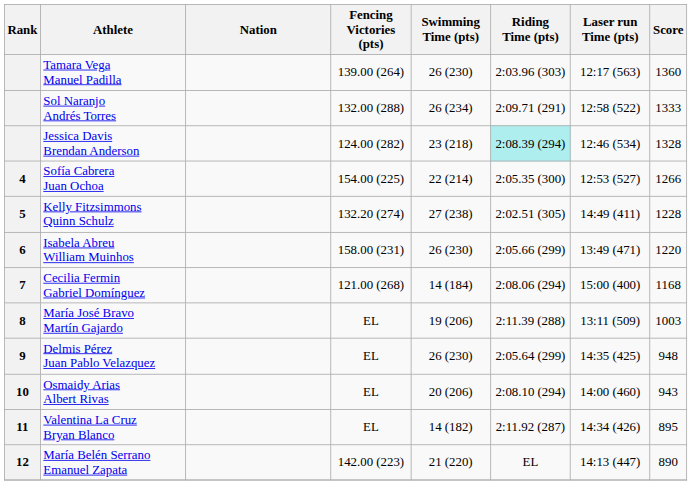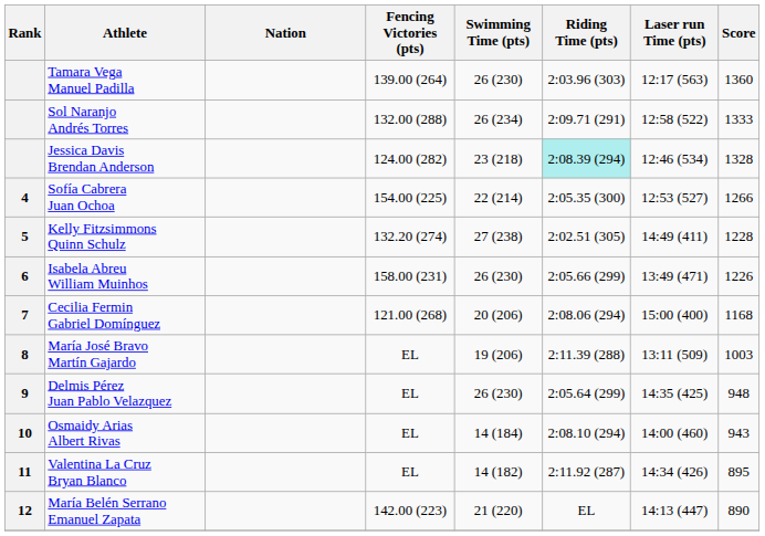 <table class="wikitable sortable" style="text-align:center; font-size:98%;">
 <tr>
 <th width=30>Rank</th>
 <th width=170>Athlete</th>
 <th width=170>Nation</th>
 <th width=90>Fencing <br>Victories (pts)</th>
 <th width=90>Swimming <br>Time (pts)</th>
 <th width=90>Riding <br>Time (pts)</th>
 <th width=90>Laser run<br>Time (pts)</th>
 <th>Score</th>
 </tr>
 <tr>
 <th></th>
 <td align=left><a href='#'>Tamara Vega</a><br><a href='#'>Manuel Padilla</a></td>
 <td align=left></td>
 <td>139.00 (264)</td>
 <td>26 (230)</td>
 <td>2:03.96 (303)</td>
 <td>12:17 (563)</td>
 <td>1360</td>
 </tr>
 <tr>
 <th></th>
 <td align=left><a href='#'>Sol Naranjo</a><br><a href='#'>Andrés Torres</a></td>
 <td align=left></td>
 <td>132.00 (288)</td>
 <td>26 (234)</td>
 <td>2:09.71 (291)</td>
 <td>12:58 (522)</td>
 <td>1333</td>
 </tr>
 <tr>
 <th></th>
 <td align=left><a href='#'>Jessica Davis</a><br><a href='#'>Brendan Anderson</a></td>
 <td align=left></td>
 <td>124.00 (282)</td>
 <td>23 (218)</td>
 <td style="background: paleturquoise;">2:08.39 (294)</td>
 <td>12:46 (534)</td>
 <td>1328</td>
 </tr>
 <tr>
 <th>4</th>
 <td align=left><a href='#'>Sofía Cabrera</a><br><a href='#'>Juan Ochoa</a></td>
 <td align=left></td>
 <td>154.00 (225)</td>
 <td>22 (214)</td>
 <td>2:05.35 (300)</td>
 <td>12:53 (527)</td>
 <td>1266</td>
 </tr>
 <tr>
 <th>5</th>
 <td align=left><a href='#'>Kelly Fitzsimmons</a><br><a href='#'>Quinn Schulz</a></td>
 <td align=left></td>
 <td>132.20 (274)</td>
 <td>27 (238)</td>
 <td>2:02.51 (305)</td>
 <td>14:49 (411)</td>
 <td>1228</td>
 </tr>
 <tr>
 <th>6</th>
 <td align=left><a href='#'>Isabela Abreu</a><br><a href='#'>William Muinhos</a></td>
 <td align=left></td>
 <td>158.00 (231)</td>
 <td>26 (230)</td>
 <td>2:05.66 (299)</td>
 <td>13:49 (471)</td>
-<td>1220</td>
+<td>1226</td>
 </tr>
 <tr>
 <th>7</th>
 <td align=left><a href='#'>Cecilia Fermin</a><br><a href='#'>Gabriel Domínguez</a></td>
 <td align=left></td>
 <td>121.00 (268)</td>
-<td>14 (184)</td>
+<td>20 (206)</td>
 <td>2:08.06 (294)</td>
 <td>15:00 (400)</td>
 <td>1168</td>
 </tr>
 <tr>
 <th>8</th>
 <td align=left><a href='#'>María José Bravo</a><br><a href='#'>Martín Gajardo</a></td>
 <td align=left></td>
 <td>EL</td>
 <td>19 (206)</td>
 <td>2:11.39 (288)</td>
 <td>13:11 (509)</td>
 <td>1003</td>
 </tr>
 <tr>
 <th>9</th>
 <td align=left><a href='#'>Delmis Pérez</a><br><a href='#'>Juan Pablo Velazquez</a></td>
 <td align=left></td>
 <td>EL</td>
 <td>26 (230)</td>
 <td>2:05.64 (299)</td>
 <td>14:35 (425)</td>
 <td>948</td>
 </tr>
 <tr>
 <th>10</th>
 <td align=left><a href='#'>Osmaidy Arias</a><br><a href='#'>Albert Rivas</a></td>
 <td align=left></td>
 <td>EL</td>
-<td>20 (206)</td>
+<td>14 (184)</td>
 <td>2:08.10 (294)</td>
 <td>14:00 (460)</td>
 <td>943</td>
 </tr>
 <tr>
 <th>11</th>
 <td align=left><a href='#'>Valentina La Cruz</a><br><a href='#'>Bryan Blanco</a></td>
 <td align=left></td>
 <td>EL</td>
 <td>14 (182)</td>
 <td>2:11.92 (287)</td>
 <td>14:34 (426)</td>
 <td>895</td>
 </tr>
 <tr>
 <th>12</th>
 <td align=left><a href='#'>María Belén Serrano</a><br><a href='#'>Emanuel Zapata</a></td>
 <td align=left></td>
 <td>142.00 (223)</td>
 <td>21 (220)</td>
 <td>EL</td>
 <td>14:13 (447)</td>
 <td>890</td>
 </tr>
 <tr>
 </tr>
 </table>
